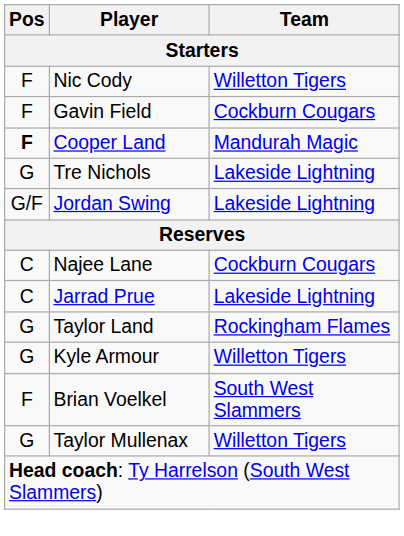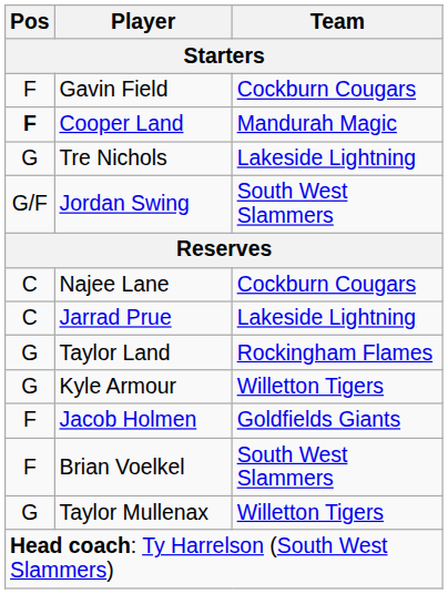 <table class="wikitable" style="text-align:center">
 <tr>
 <th scope="col" width="25px">Pos</th>
 <th scope="col" width="125px">Player</th>
 <th scope="col" width="150px">Team</th>
 </tr>
 <tr>
 <th scope="col" colspan="3">Starters</th>
-</tr>
-<tr>
-<td>F</td>
-<td style="text-align:left">Nic Cody</td>
-<td style="text-align:left"><a href='#'>Willetton Tigers</a></td>
 </tr>
 <tr>
 <td>F</td>
 <td style="text-align:left">Gavin Field</td>
 <td style="text-align:left"><a href='#'>Cockburn Cougars</a></td>
 </tr>
 <tr>
 <td><strong>F</strong></td>
 <td style="text-align:left"><a href='#'>Cooper Land</a></td>
 <td style="text-align:left"><a href='#'>Mandurah Magic</a></td>
 </tr>
 <tr>
 <td>G</td>
 <td style="text-align:left">Tre Nichols</td>
 <td style="text-align:left"><a href='#'>Lakeside Lightning</a></td>
 </tr>
 <tr>
 <td>G/F</td>
 <td style="text-align:left"><a href='#'>Jordan Swing</a></td>
-<td style="text-align:left"><a href='#'>Lakeside Lightning</a></td>
+<td style="text-align:left"><a href='#'>South West Slammers</a></td>
 </tr>
 <tr>
 <th scope="col" colspan="3">Reserves</th>
 </tr>
 <tr>
 <td>C</td>
 <td style="text-align:left">Najee Lane</td>
 <td style="text-align:left"><a href='#'>Cockburn Cougars</a></td>
 </tr>
 <tr>
 <td>C</td>
 <td style="text-align:left"><a href='#'>Jarrad Prue</a></td>
 <td style="text-align:left"><a href='#'>Lakeside Lightning</a></td>
 </tr>
 <tr>
 <td>G</td>
 <td style="text-align:left">Taylor Land</td>
 <td style="text-align:left"><a href='#'>Rockingham Flames</a></td>
 </tr>
 <tr>
 <td>G</td>
 <td style="text-align:left">Kyle Armour</td>
 <td style="text-align:left"><a href='#'>Willetton Tigers</a></td>
 </tr>
 <tr>
 <td>F</td>
+<td style="text-align:left"><a href='#'>Jacob Holmen</a></td>
+<td style="text-align:left"><a href='#'>Goldfields Giants</a></td>
+</tr>
+<tr>
+<td>F</td>
 <td style="text-align:left">Brian Voelkel</td>
 <td style="text-align:left"><a href='#'>South West Slammers</a></td>
 </tr>
 <tr>
 <td>G</td>
 <td style="text-align:left">Taylor Mullenax</td>
 <td style="text-align:left"><a href='#'>Willetton Tigers</a></td>
 </tr>
 <tr>
 <td style="text-align:left" colspan="3"><strong>Head coach</strong>: <a href='#'>Ty Harrelson</a> (<a href='#'>South West Slammers</a>)</td>
 </tr>
 </table>
